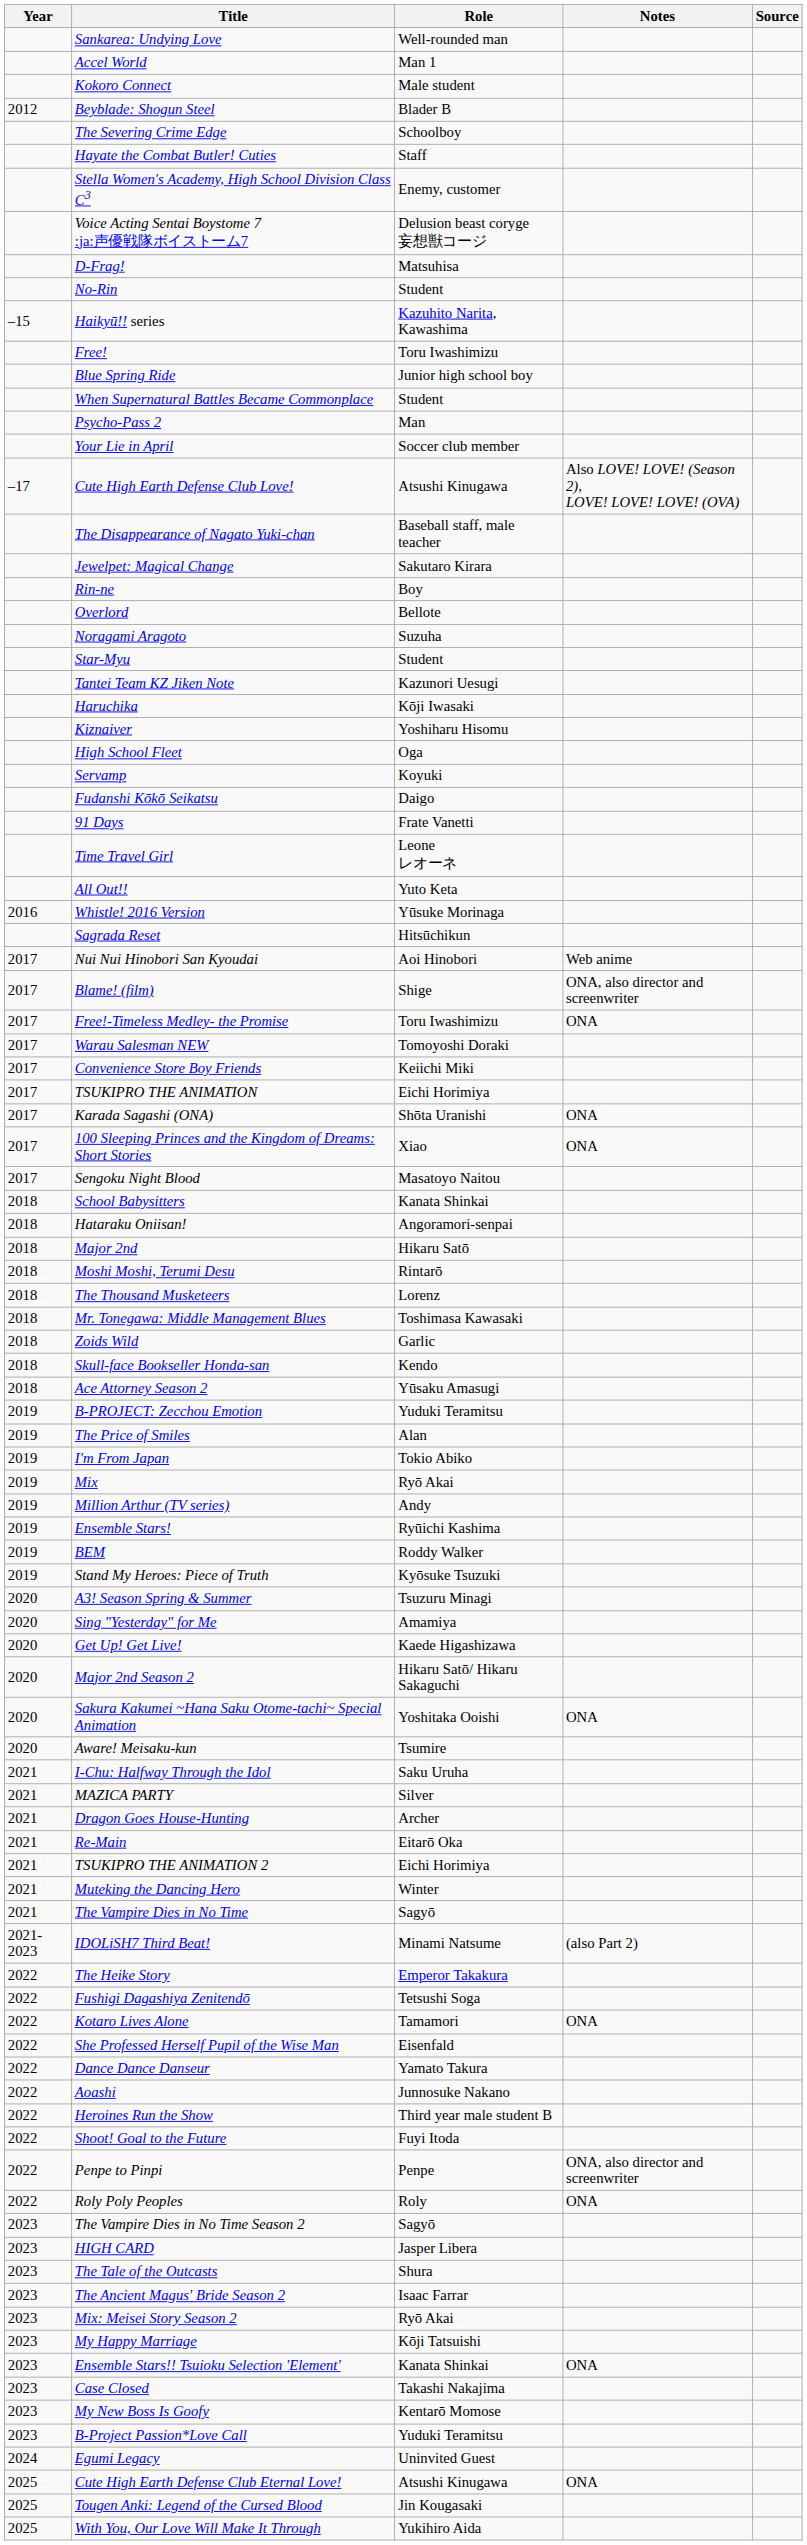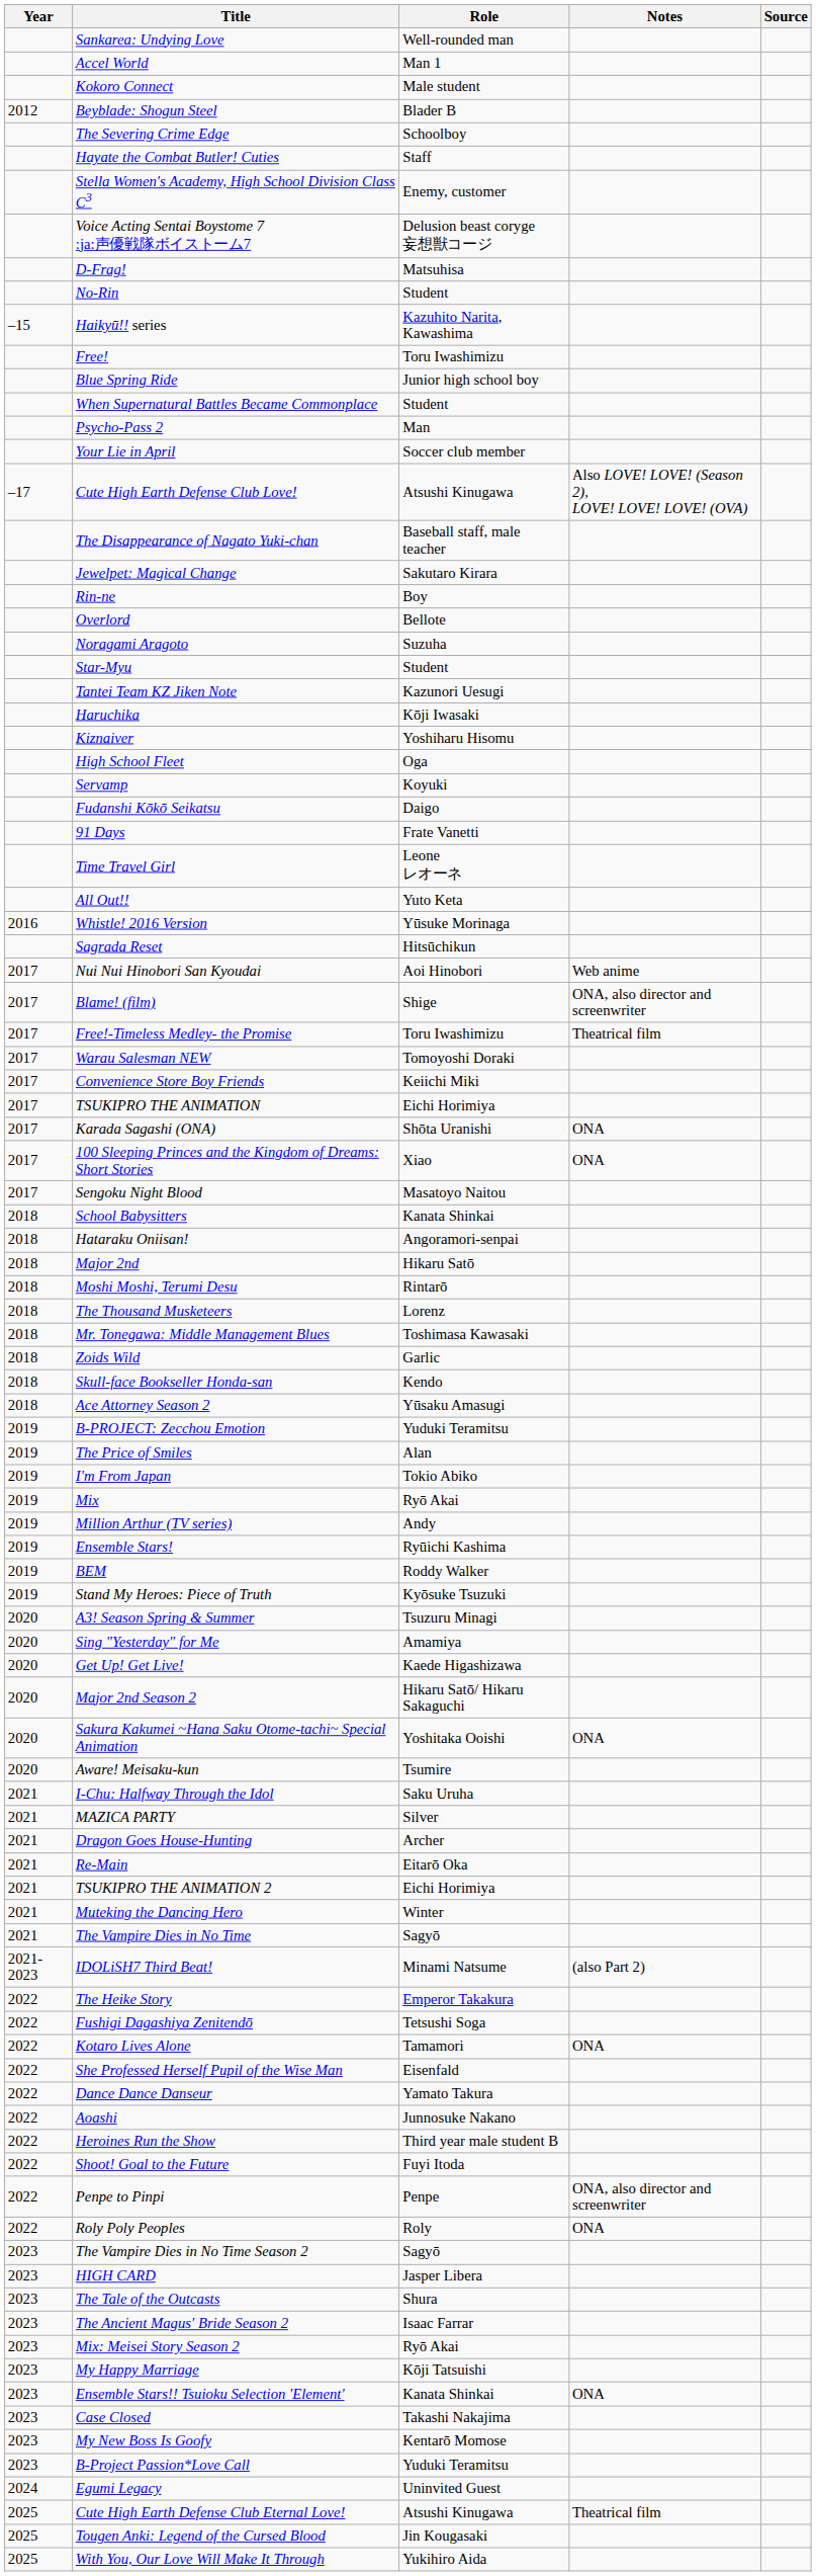 <table class="wikitable sortable plainrowheaders">
 <tr>
 <th>Year</th>
 <th>Title</th>
 <th>Role</th>
 <th class="unsortable">Notes</th>
 <th class="unsortable">Source</th>
 </tr>
 <tr>
 <td></td>
 <td><em><a href='#'>Sankarea: Undying Love</a></em></td>
 <td>Well-rounded man</td>
 <td></td>
 <td></td>
 </tr>
 <tr>
 <td></td>
 <td><em><a href='#'>Accel World</a></em></td>
 <td>Man 1</td>
 <td></td>
 <td></td>
 </tr>
 <tr>
 <td></td>
 <td><em><a href='#'>Kokoro Connect</a></em></td>
 <td>Male student</td>
 <td></td>
 <td></td>
 </tr>
 <tr>
 <td>2012</td>
 <td><em><a href='#'>Beyblade: Shogun Steel</a></em></td>
 <td>Blader B</td>
 <td></td>
 <td></td>
 </tr>
 <tr>
 <td></td>
 <td><em><a href='#'>The Severing Crime Edge</a></em></td>
 <td>Schoolboy</td>
 <td></td>
 <td></td>
 </tr>
 <tr>
 <td></td>
 <td><em> <a href='#'>Hayate the Combat Butler! Cuties</a></em></td>
 <td>Staff</td>
 <td></td>
 <td></td>
 </tr>
 <tr>
 <td></td>
 <td><em><a href='#'>Stella Women's Academy, High School Division Class C<sup>3</sup></a></em></td>
 <td>Enemy, customer</td>
 <td></td>
 <td></td>
 </tr>
 <tr>
 <td></td>
 <td><em>Voice Acting Sentai Boystome 7</em><br><a href='#'>:ja:声優戦隊ボイストーム7</a></td>
 <td>Delusion beast coryge<br>妄想獣コージ</td>
 <td></td>
 <td></td>
 </tr>
 <tr>
 <td></td>
 <td><em><a href='#'>D-Frag!</a></em></td>
 <td>Matsuhisa</td>
 <td></td>
 <td></td>
 </tr>
 <tr>
 <td></td>
 <td><em><a href='#'>No-Rin</a></em></td>
 <td>Student</td>
 <td></td>
 <td></td>
 </tr>
 <tr>
 <td>–15</td>
 <td><em><a href='#'>Haikyū!!</a></em> series</td>
 <td><a href='#'>Kazuhito Narita</a>, Kawashima</td>
 <td></td>
 <td></td>
 </tr>
 <tr>
 <td></td>
 <td><em><a href='#'>Free!</a></em></td>
 <td>Toru Iwashimizu</td>
 <td></td>
 <td></td>
 </tr>
 <tr>
 <td></td>
 <td><em><a href='#'>Blue Spring Ride</a></em></td>
 <td>Junior high school boy</td>
 <td></td>
 <td></td>
 </tr>
 <tr>
 <td></td>
 <td><em><a href='#'>When Supernatural Battles Became Commonplace</a></em></td>
 <td>Student</td>
 <td></td>
 <td></td>
 </tr>
 <tr>
 <td></td>
 <td><em><a href='#'>Psycho-Pass 2</a></em></td>
 <td>Man</td>
 <td></td>
 <td></td>
 </tr>
 <tr>
 <td></td>
 <td><em><a href='#'>Your Lie in April</a></em></td>
 <td>Soccer club member</td>
 <td></td>
 <td></td>
 </tr>
 <tr>
 <td>–17</td>
 <td><em><a href='#'>Cute High Earth Defense Club Love!</a></em></td>
 <td>Atsushi Kinugawa</td>
 <td>Also <em>LOVE! LOVE! (Season 2),</em><br><em>LOVE! LOVE! LOVE! (OVA)</em></td>
 <td></td>
 </tr>
 <tr>
 <td></td>
 <td><em><a href='#'>The Disappearance of Nagato Yuki-chan</a></em></td>
 <td>Baseball staff, male teacher</td>
 <td></td>
 <td></td>
 </tr>
 <tr>
 <td></td>
 <td><em><a href='#'>Jewelpet: Magical Change</a></em></td>
 <td>Sakutaro Kirara</td>
 <td></td>
 <td></td>
 </tr>
 <tr>
 <td></td>
 <td><em><a href='#'>Rin-ne</a></em></td>
 <td>Boy</td>
 <td></td>
 <td></td>
 </tr>
 <tr>
 <td></td>
 <td><em><a href='#'>Overlord</a></em></td>
 <td>Bellote</td>
 <td></td>
 <td></td>
 </tr>
 <tr>
 <td></td>
 <td><em><a href='#'>Noragami Aragoto</a></em></td>
 <td>Suzuha</td>
 <td></td>
 <td></td>
 </tr>
 <tr>
 <td></td>
 <td><em><a href='#'>Star-Myu</a></em></td>
 <td>Student</td>
 <td></td>
 <td></td>
 </tr>
 <tr>
 <td></td>
 <td><em><a href='#'>Tantei Team KZ Jiken Note</a></em></td>
 <td>Kazunori Uesugi</td>
 <td></td>
 <td></td>
 </tr>
 <tr>
 <td></td>
 <td><em><a href='#'>Haruchika</a></em></td>
 <td>Kōji Iwasaki</td>
 <td></td>
 <td></td>
 </tr>
 <tr>
 <td></td>
 <td><em><a href='#'>Kiznaiver</a></em></td>
 <td>Yoshiharu Hisomu</td>
 <td></td>
 <td></td>
 </tr>
 <tr>
 <td></td>
 <td><em><a href='#'>High School Fleet</a></em></td>
 <td>Oga</td>
 <td></td>
 <td></td>
 </tr>
 <tr>
 <td></td>
 <td><em><a href='#'>Servamp</a></em></td>
 <td>Koyuki</td>
 <td></td>
 <td></td>
 </tr>
 <tr>
 <td></td>
 <td><em><a href='#'>Fudanshi Kōkō Seikatsu</a></em></td>
 <td>Daigo</td>
 <td></td>
 <td></td>
 </tr>
 <tr>
 <td></td>
 <td><em><a href='#'>91 Days</a></em></td>
 <td>Frate Vanetti</td>
 <td></td>
 <td></td>
 </tr>
 <tr>
 <td></td>
 <td><em><a href='#'>Time Travel Girl</a></em></td>
 <td>Leone<br>レオーネ</td>
 <td></td>
 <td></td>
 </tr>
 <tr>
 <td></td>
 <td><em><a href='#'>All Out!!</a></em></td>
 <td>Yuto Keta</td>
 <td></td>
 <td></td>
 </tr>
 <tr>
 <td>2016</td>
 <td><a href='#'><em>Whistle! 2016 Version</em></a></td>
 <td>Yūsuke Morinaga</td>
 <td></td>
 <td></td>
 </tr>
 <tr>
 <td></td>
 <td><em><a href='#'>Sagrada Reset</a></em></td>
 <td>Hitsūchikun</td>
 <td></td>
 <td></td>
 </tr>
 <tr>
 <td>2017</td>
 <td><em>Nui Nui Hinobori San Kyoudai</em></td>
 <td>Aoi Hinobori</td>
 <td>Web anime</td>
 <td></td>
 </tr>
 <tr>
 <td>2017</td>
 <td><em><a href='#'>Blame! (film)</a></em></td>
 <td>Shige</td>
 <td>ONA, also director and screenwriter</td>
 <td></td>
 </tr>
 <tr>
 <td>2017</td>
 <td><em><a href='#'>Free!-Timeless Medley- the Promise</a></em></td>
 <td>Toru Iwashimizu</td>
-<td>ONA</td>
+<td>Theatrical film</td>
 <td></td>
 </tr>
 <tr>
 <td>2017</td>
 <td><a href='#'><em>Warau Salesman NEW</em></a></td>
 <td>Tomoyoshi Doraki</td>
 <td></td>
 <td></td>
 </tr>
 <tr>
 <td>2017</td>
 <td><em><a href='#'>Convenience Store Boy Friends</a></em></td>
 <td>Keiichi Miki</td>
 <td></td>
 <td></td>
 </tr>
 <tr>
 <td>2017</td>
 <td><em>TSUKIPRO THE ANIMATION</em></td>
 <td>Eichi Horimiya</td>
 <td></td>
 <td></td>
 </tr>
 <tr>
 <td>2017</td>
 <td><em>Karada Sagashi (ONA)</em></td>
 <td>Shōta Uranishi</td>
 <td>ONA</td>
 <td></td>
 </tr>
 <tr>
 <td>2017</td>
 <td><a href='#'><em>100 Sleeping Princes and the Kingdom of Dreams: Short Stories</em></a></td>
 <td>Xiao</td>
 <td>ONA</td>
 <td></td>
 </tr>
 <tr>
 <td>2017</td>
 <td><em>Sengoku Night Blood</em></td>
 <td>Masatoyo Naitou</td>
 <td></td>
 <td></td>
 </tr>
 <tr>
 <td>2018</td>
 <td><em><a href='#'>School Babysitters</a></em></td>
 <td>Kanata Shinkai</td>
 <td></td>
 <td></td>
 </tr>
 <tr>
 <td>2018</td>
 <td><em>Hataraku Oniisan!</em></td>
 <td>Angoramori-senpai</td>
 <td></td>
 <td></td>
 </tr>
 <tr>
 <td>2018</td>
 <td><em><a href='#'>Major 2nd</a></em></td>
 <td>Hikaru Satō</td>
 <td></td>
 <td></td>
 </tr>
 <tr>
 <td>2018</td>
 <td><em><a href='#'>Moshi Moshi, Terumi Desu</a></em></td>
 <td>Rintarō</td>
 <td></td>
 <td></td>
 </tr>
 <tr>
 <td>2018</td>
 <td><em><a href='#'>The Thousand Musketeers</a></em></td>
 <td>Lorenz</td>
 <td></td>
 <td></td>
 </tr>
 <tr>
 <td>2018</td>
 <td><em><a href='#'>Mr. Tonegawa: Middle Management Blues</a></em></td>
 <td>Toshimasa Kawasaki</td>
 <td></td>
 <td></td>
 </tr>
 <tr>
 <td>2018</td>
 <td><em><a href='#'>Zoids Wild</a></em></td>
 <td>Garlic</td>
 <td></td>
 <td></td>
 </tr>
 <tr>
 <td>2018</td>
 <td><em><a href='#'>Skull-face Bookseller Honda-san</a></em></td>
 <td>Kendo</td>
 <td></td>
 <td></td>
 </tr>
 <tr>
 <td>2018</td>
 <td><em><a href='#'>Ace Attorney Season 2</a></em></td>
 <td>Yūsaku Amasugi</td>
 <td></td>
 <td></td>
 </tr>
 <tr>
 <td>2019</td>
 <td><em><a href='#'>B-PROJECT: Zecchou Emotion</a></em></td>
 <td>Yuduki Teramitsu</td>
 <td></td>
 <td></td>
 </tr>
 <tr>
 <td>2019</td>
 <td><em><a href='#'>The Price of Smiles</a></em></td>
 <td>Alan</td>
 <td></td>
 <td></td>
 </tr>
 <tr>
 <td>2019</td>
 <td><em><a href='#'>I'm From Japan</a></em></td>
 <td>Tokio Abiko</td>
 <td></td>
 <td></td>
 </tr>
 <tr>
 <td>2019</td>
 <td><em><a href='#'>Mix</a></em></td>
 <td>Ryō Akai</td>
 <td></td>
 <td></td>
 </tr>
 <tr>
 <td>2019</td>
 <td><em><a href='#'>Million Arthur (TV series)</a></em></td>
 <td>Andy</td>
 <td></td>
 <td></td>
 </tr>
 <tr>
 <td>2019</td>
 <td><em><a href='#'>Ensemble Stars!</a></em></td>
 <td>Ryūichi Kashima</td>
 <td></td>
 <td></td>
 </tr>
 <tr>
 <td>2019</td>
 <td><em><a href='#'>BEM</a></em></td>
 <td>Roddy Walker</td>
 <td></td>
 <td></td>
 </tr>
 <tr>
 <td>2019</td>
 <td><em>Stand My Heroes: Piece of Truth</em></td>
 <td>Kyōsuke Tsuzuki</td>
 <td></td>
 <td></td>
 </tr>
 <tr>
 <td>2020</td>
 <td><em><a href='#'>A3! Season Spring & Summer</a></em></td>
 <td>Tsuzuru Minagi</td>
 <td></td>
 <td></td>
 </tr>
 <tr>
 <td>2020</td>
 <td><em><a href='#'>Sing "Yesterday" for Me</a></em></td>
 <td>Amamiya</td>
 <td></td>
 <td></td>
 </tr>
 <tr>
 <td>2020</td>
 <td><em><a href='#'>Get Up! Get Live!</a></em></td>
 <td>Kaede Higashizawa</td>
 <td></td>
 <td></td>
 </tr>
 <tr>
 <td>2020</td>
 <td><a href='#'><em>Major 2nd Season 2</em></a></td>
 <td>Hikaru Satō/ Hikaru Sakaguchi</td>
 <td></td>
 <td></td>
 </tr>
 <tr>
 <td>2020</td>
 <td><em><a href='#'>Sakura Kakumei ~Hana Saku Otome-tachi~ Special Animation</a></em></td>
 <td>Yoshitaka Ooishi</td>
 <td>ONA</td>
 <td></td>
 </tr>
 <tr>
 <td>2020</td>
 <td><em>Aware! Meisaku-kun</em></td>
 <td>Tsumire</td>
 <td></td>
 <td></td>
 </tr>
 <tr>
 <td>2021</td>
 <td><em><a href='#'>I-Chu: Halfway Through the Idol</a></em></td>
 <td>Saku Uruha</td>
 <td></td>
 <td></td>
 </tr>
 <tr>
 <td>2021</td>
 <td><em>MAZICA PARTY</em></td>
 <td>Silver</td>
 <td></td>
 <td></td>
 </tr>
 <tr>
 <td>2021</td>
 <td><em><a href='#'>Dragon Goes House-Hunting</a></em></td>
 <td>Archer</td>
 <td></td>
 <td></td>
 </tr>
 <tr>
 <td>2021</td>
 <td><em><a href='#'>Re-Main</a></em></td>
 <td>Eitarō Oka</td>
 <td></td>
 <td></td>
 </tr>
 <tr>
 <td>2021</td>
 <td><em>TSUKIPRO THE ANIMATION 2</em></td>
 <td>Eichi Horimiya</td>
 <td></td>
 <td></td>
 </tr>
 <tr>
 <td>2021</td>
 <td><em><a href='#'>Muteking the Dancing Hero</a></em></td>
 <td>Winter</td>
 <td></td>
 <td></td>
 </tr>
 <tr>
 <td>2021</td>
 <td><em><a href='#'>The Vampire Dies in No Time</a></em></td>
 <td>Sagyō</td>
 <td></td>
 <td></td>
 </tr>
 <tr>
 <td>2021- 2023</td>
 <td><em><a href='#'>IDOLiSH7 Third Beat!</a></em></td>
 <td>Minami Natsume</td>
 <td>(also Part 2)</td>
 <td></td>
 </tr>
 <tr>
 <td>2022</td>
 <td><em><a href='#'>The Heike Story</a></em></td>
 <td><a href='#'>Emperor Takakura</a></td>
 <td></td>
 <td></td>
 </tr>
 <tr>
 <td>2022</td>
 <td><em><a href='#'>Fushigi Dagashiya Zenitendō</a></em></td>
 <td>Tetsushi Soga</td>
 <td></td>
 <td></td>
 </tr>
 <tr>
 <td>2022</td>
 <td><em><a href='#'>Kotaro Lives Alone</a></em></td>
 <td>Tamamori</td>
 <td>ONA</td>
 <td></td>
 </tr>
 <tr>
 <td>2022</td>
 <td><em><a href='#'>She Professed Herself Pupil of the Wise Man</a></em></td>
 <td>Eisenfald</td>
 <td></td>
 <td></td>
 </tr>
 <tr>
 <td>2022</td>
 <td><em><a href='#'>Dance Dance Danseur</a></em></td>
 <td>Yamato Takura</td>
 <td></td>
 <td></td>
 </tr>
 <tr>
 <td>2022</td>
 <td><em><a href='#'>Aoashi</a></em></td>
 <td>Junnosuke Nakano</td>
 <td></td>
 <td></td>
 </tr>
 <tr>
 <td>2022</td>
 <td><em><a href='#'>Heroines Run the Show</a></em></td>
 <td>Third year male student B</td>
 <td></td>
 <td></td>
 </tr>
 <tr>
 <td>2022</td>
 <td><em><a href='#'>Shoot! Goal to the Future</a></em></td>
 <td>Fuyi Itoda</td>
 <td></td>
 <td></td>
 </tr>
 <tr>
 <td>2022</td>
 <td><em>Penpe to Pinpi</em></td>
 <td>Penpe</td>
 <td>ONA, also director and screenwriter</td>
 <td></td>
 </tr>
 <tr>
 <td>2022</td>
 <td><em>Roly Poly Peoples</em></td>
 <td>Roly</td>
 <td>ONA</td>
 <td></td>
 </tr>
 <tr>
 <td>2023</td>
 <td><em>The Vampire Dies in No Time Season 2</em></td>
 <td>Sagyō</td>
 <td></td>
 <td></td>
 </tr>
 <tr>
 <td>2023</td>
 <td><em><a href='#'>HIGH CARD</a></em></td>
 <td>Jasper Libera</td>
 <td></td>
 <td></td>
 </tr>
 <tr>
 <td>2023</td>
 <td><em><a href='#'>The Tale of the Outcasts</a></em></td>
 <td>Shura</td>
 <td></td>
 <td></td>
 </tr>
 <tr>
 <td>2023</td>
 <td><em><a href='#'>The Ancient Magus' Bride Season 2</a></em></td>
 <td>Isaac Farrar</td>
 <td></td>
 <td></td>
 </tr>
 <tr>
 <td>2023</td>
 <td><a href='#'><em>Mix: Meisei Story Season 2</em></a></td>
 <td>Ryō Akai</td>
 <td></td>
 <td></td>
 </tr>
 <tr>
 <td>2023</td>
 <td><em><a href='#'>My Happy Marriage</a></em></td>
 <td>Kōji Tatsuishi</td>
 <td></td>
 <td></td>
 </tr>
 <tr>
 <td>2023</td>
 <td><em><a href='#'>Ensemble Stars!! Tsuioku Selection 'Element'</a></em></td>
 <td>Kanata Shinkai</td>
 <td>ONA</td>
 <td></td>
 </tr>
 <tr>
 <td>2023</td>
 <td><em><a href='#'>Case Closed</a></em></td>
 <td>Takashi Nakajima</td>
 <td></td>
 <td></td>
 </tr>
 <tr>
 <td>2023</td>
 <td><em><a href='#'>My New Boss Is Goofy</a></em></td>
 <td>Kentarō Momose</td>
 <td></td>
 <td></td>
 </tr>
 <tr>
 <td>2023</td>
 <td><em><a href='#'>B-Project Passion*Love Call</a></em></td>
 <td>Yuduki Teramitsu</td>
 <td></td>
 <td></td>
 </tr>
 <tr>
 <td>2024</td>
 <td><em><a href='#'>Egumi Legacy</a></em></td>
 <td>Uninvited Guest</td>
 <td></td>
 <td></td>
 </tr>
 <tr>
 <td>2025</td>
 <td><a href='#'><em>Cute High Earth Defense Club Eternal Love!</em></a></td>
 <td>Atsushi Kinugawa</td>
-<td>ONA</td>
+<td>Theatrical film</td>
 <td></td>
 </tr>
 <tr>
 <td>2025</td>
 <td><em><a href='#'>Tougen Anki: Legend of the Cursed Blood</a></em></td>
 <td>Jin Kougasaki</td>
 <td></td>
 <td></td>
 </tr>
 <tr>
 <td>2025</td>
 <td><em><a href='#'>With You, Our Love Will Make It Through</a></em></td>
 <td>Yukihiro Aida</td>
 <td></td>
 <td></td>
 </tr>
 </table>
